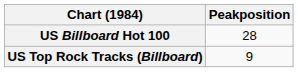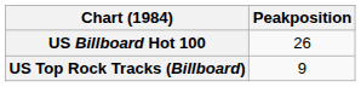 <table class="wikitable plainrowheaders">
 <tr>
 <th>Chart (1984)</th>
 <th>Peakposition</th>
 </tr>
 <tr>
 <th scope="row">US <em>Billboard</em> Hot 100</th>
-<td align="center">28</td>
+<td align="center">26</td>
 </tr>
 <tr>
 <th scope="row">US Top Rock Tracks (<em>Billboard</em>)</th>
 <td align="center">9</td>
 </tr>
 </table>
